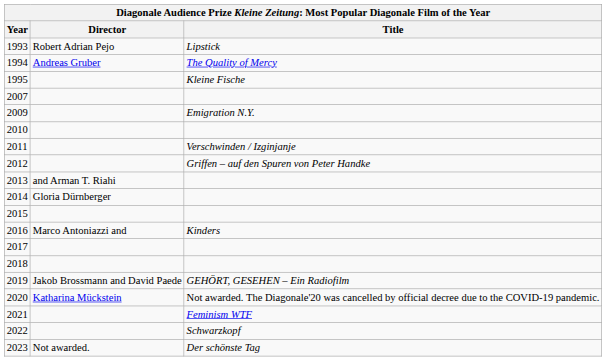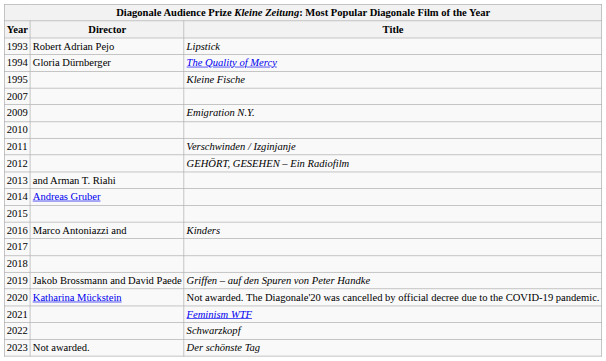 <table class="wikitable">
 <tr>
 <th colspan="3">Diagonale Audience Prize <em>Kleine Zeitung</em>: Most Popular Diagonale Film of the Year</th>
 </tr>
 <tr class="hintergrundfarbe6" align="center">
 <th>Year</th>
 <th>Director</th>
 <th>Title</th>
 </tr>
 <tr>
 <td>1993</td>
 <td>Robert Adrian Pejo</td>
 <td><em>Lipstick</em></td>
 </tr>
 <tr>
 <td>1994</td>
-<td><a href='#'>Andreas Gruber</a></td>
+<td>Gloria Dürnberger</td>
 <td><em><a href='#'>The Quality of Mercy</a></em></td>
 </tr>
 <tr>
 <td>1995</td>
 <td></td>
 <td><em>Kleine Fische</em></td>
 </tr>
 <tr>
 <td>2007</td>
 <td></td>
 <td></td>
 </tr>
 <tr>
 <td>2009</td>
 <td></td>
 <td><em>Emigration N.Y.</em></td>
 </tr>
 <tr>
 <td>2010</td>
 <td></td>
 <td></td>
 </tr>
 <tr>
 <td>2011</td>
 <td></td>
 <td><em>Verschwinden / Izginjanje</em></td>
 </tr>
 <tr>
 <td>2012</td>
 <td></td>
-<td><em>Griffen – auf den Spuren von Peter Handke</em></td>
+<td><em>GEHÖRT, GESEHEN – Ein Radiofilm</em></td>
 </tr>
 <tr>
 <td>2013</td>
 <td> and Arman T. Riahi</td>
 <td></td>
 </tr>
 <tr>
 <td>2014</td>
-<td>Gloria Dürnberger</td>
+<td><a href='#'>Andreas Gruber</a></td>
 <td></td>
 </tr>
 <tr>
 <td>2015</td>
 <td></td>
 <td></td>
 </tr>
 <tr>
 <td>2016</td>
 <td>Marco Antoniazzi and </td>
 <td><em>Kinders</em></td>
 </tr>
 <tr>
 <td>2017</td>
 <td></td>
 <td></td>
 </tr>
 <tr>
 <td>2018</td>
 <td></td>
 <td></td>
 </tr>
 <tr>
 <td>2019</td>
 <td>Jakob Brossmann and David Paede</td>
-<td><em>GEHÖRT, GESEHEN – Ein Radiofilm</em></td>
+<td><em>Griffen – auf den Spuren von Peter Handke</em></td>
 </tr>
 <tr>
 <td>2020</td>
 <td><a href='#'>Katharina Mückstein</a></td>
 <td>Not awarded. The Diagonale'20 was cancelled by official decree due to the COVID-19 pandemic.</td>
 </tr>
 <tr>
 <td>2021</td>
 <td></td>
 <td><em><a href='#'>Feminism WTF</a></em></td>
 </tr>
 <tr>
 <td>2022</td>
 <td></td>
 <td><em>Schwarzkopf</em></td>
 </tr>
 <tr>
 <td>2023</td>
 <td>Not awarded.</td>
 <td><em>Der schönste Tag</em></td>
 </tr>
 </table>
